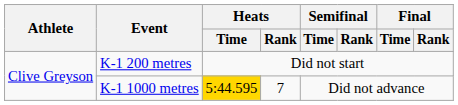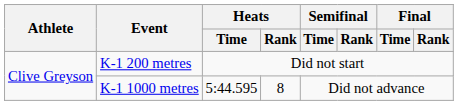 <table class="wikitable" style="font-size:90%">
 <tr>
 <th rowspan=2>Athlete</th>
 <th rowspan=2>Event</th>
 <th colspan="2">Heats</th>
 <th colspan="2">Semifinal</th>
 <th colspan="2">Final</th>
 </tr>
 <tr style="font-size:95%">
 <th>Time</th>
 <th>Rank</th>
 <th>Time</th>
 <th>Rank</th>
 <th>Time</th>
 <th>Rank</th>
 </tr>
 <tr align=center>
 <td align=left rowspan=2><a href='#'>Clive Greyson</a></td>
 <td align=left><a href='#'>K-1 200 metres</a></td>
 <td colspan=6>Did not start</td>
 </tr>
 <tr align=center>
 <td align=left><a href='#'>K-1 1000 metres</a></td>
-<td style="background: gold;">5:44.595</td>
-<td>7</td>
+<td>5:44.595</td>
+<td>8</td>
 <td colspan=4>Did not advance</td>
 </tr>
 </table>
